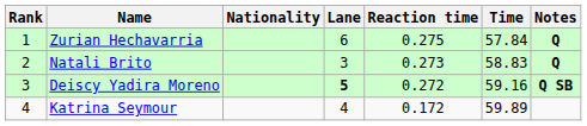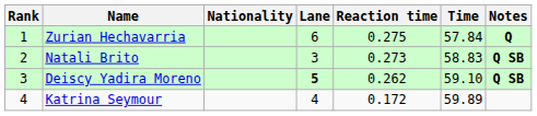 <table class="wikitable sortable" style="text-align:center">
 <tr>
 <th>Rank</th>
 <th>Name</th>
 <th>Nationality</th>
 <th>Lane</th>
 <th>Reaction time</th>
 <th>Time</th>
 <th>Notes</th>
 </tr>
 <tr bgcolor=ccffcc>
 <td>1</td>
 <td align=left><a href='#'>Zurian Hechavarria</a></td>
 <td align=left></td>
 <td>6</td>
 <td>0.275</td>
 <td>57.84</td>
 <td><strong>Q</strong></td>
 </tr>
 <tr bgcolor=ccffcc>
 <td>2</td>
 <td align=left><a href='#'>Natali Brito</a></td>
 <td align=left></td>
 <td>3</td>
 <td>0.273</td>
 <td>58.83</td>
-<td><strong>Q</strong></td>
+<td><strong>Q SB</strong></td>
 </tr>
 <tr bgcolor=ccffcc>
 <td>3</td>
 <td align=left><a href='#'>Deiscy Yadira Moreno</a></td>
 <td align=left></td>
 <td><strong>5</strong></td>
-<td>0.272</td>
-<td>59.16</td>
+<td>0.262</td>
+<td>59.10</td>
 <td><strong>Q SB</strong></td>
 </tr>
 <tr>
 <td>4</td>
 <td align=left><a href='#'>Katrina Seymour</a></td>
 <td align=left></td>
 <td>4</td>
 <td>0.172</td>
 <td>59.89</td>
 <td></td>
 </tr>
 </table>
